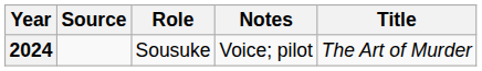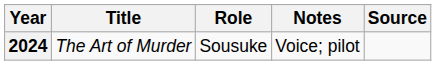 <table class="wikitable plainrowheaders">
 <tr>
 <th scope="col">Year</th>
-<th scope="col" class="unsortable">Source</th>
+<th scope="col">Title</th>
 <th scope="col">Role</th>
 <th scope="col" class="unsortable">Notes</th>
-<th scope="col">Title</th>
+<th scope="col" class="unsortable">Source</th>
 </tr>
 <tr>
 <th scope="row">2024</th>
-<td></td>
+<td><em>The Art of Murder</em></td>
 <td>Sousuke</td>
 <td>Voice; pilot</td>
-<td><em>The Art of Murder</em></td>
+<td></td>
 </tr>
 </table>
